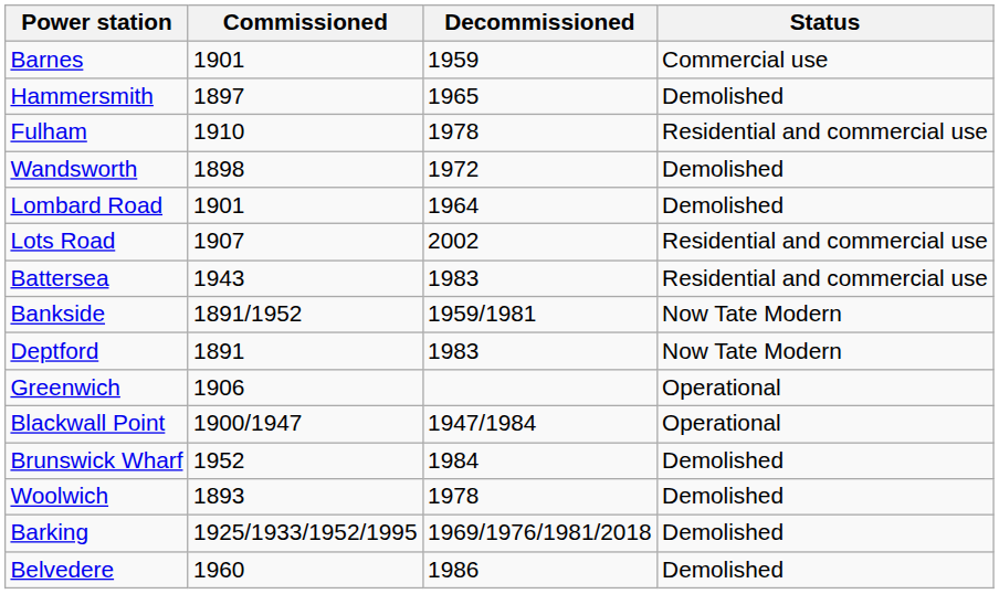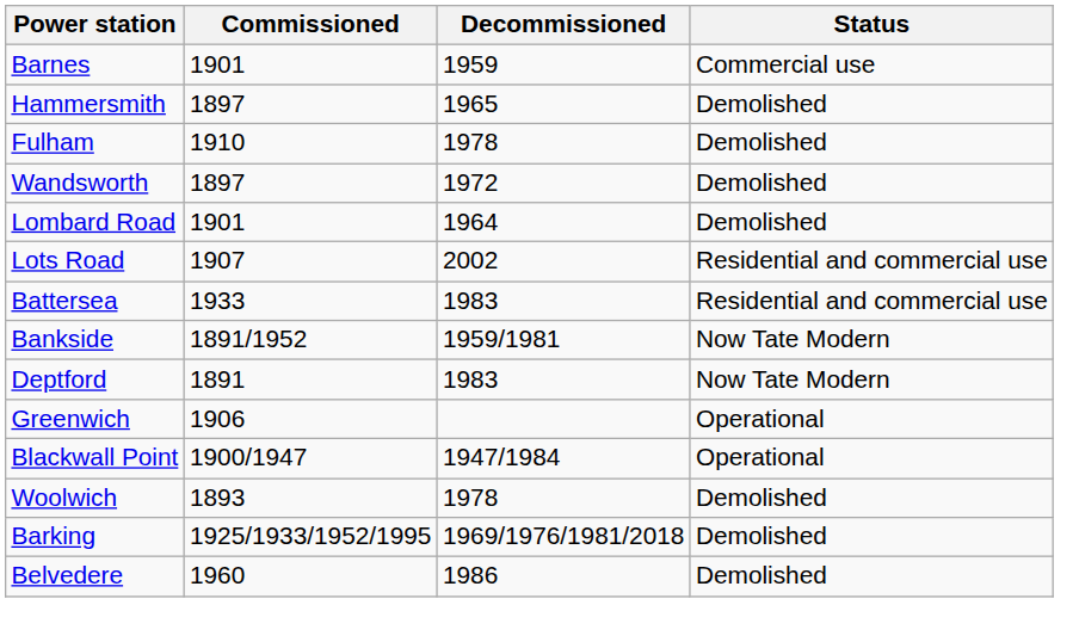 <table class="wikitable">
 <tr>
 <th>Power  station</th>
 <th>Commissioned</th>
 <th>Decommissioned</th>
 <th>Status</th>
 </tr>
 <tr>
 <td><a href='#'>Barnes</a></td>
 <td>1901</td>
 <td>1959</td>
 <td>Commercial use</td>
 </tr>
 <tr>
 <td><a href='#'>Hammersmith</a></td>
 <td>1897</td>
 <td>1965</td>
 <td>Demolished</td>
 </tr>
 <tr>
 <td><a href='#'>Fulham</a></td>
 <td>1910</td>
 <td>1978</td>
-<td>Residential  and commercial use</td>
+<td>Demolished</td>
 </tr>
 <tr>
 <td><a href='#'>Wandsworth</a></td>
-<td>1898</td>
+<td>1897</td>
 <td>1972</td>
 <td>Demolished</td>
 </tr>
 <tr>
 <td><a href='#'>Lombard Road</a></td>
 <td>1901</td>
 <td>1964</td>
 <td>Demolished</td>
 </tr>
 <tr>
 <td><a href='#'>Lots Road</a></td>
 <td>1907</td>
 <td>2002</td>
 <td>Residential  and commercial use</td>
 </tr>
 <tr>
 <td><a href='#'>Battersea</a></td>
-<td>1943</td>
+<td>1933</td>
 <td>1983</td>
 <td>Residential  and commercial use</td>
 </tr>
 <tr>
 <td><a href='#'>Bankside</a></td>
 <td>1891/1952</td>
 <td>1959/1981</td>
 <td>Now Tate Modern</td>
 </tr>
 <tr>
 <td><a href='#'>Deptford</a></td>
 <td>1891</td>
 <td>1983</td>
 <td>Now Tate Modern</td>
 </tr>
 <tr>
 <td><a href='#'>Greenwich</a></td>
 <td>1906</td>
 <td></td>
 <td>Operational</td>
 </tr>
 <tr>
 <td><a href='#'>Blackwall Point</a></td>
 <td>1900/1947</td>
 <td>1947/1984</td>
 <td>Operational</td>
 </tr>
 <tr>
-<td><a href='#'>Brunswick Wharf</a></td>
-<td>1952</td>
-<td>1984</td>
-<td>Demolished</td>
-</tr>
-<tr>
 <td><a href='#'>Woolwich</a></td>
 <td>1893</td>
 <td>1978</td>
 <td>Demolished</td>
 </tr>
 <tr>
 <td><a href='#'>Barking</a></td>
 <td>1925/1933/1952/1995</td>
 <td>1969/1976/1981/2018</td>
 <td>Demolished</td>
 </tr>
 <tr>
 <td><a href='#'>Belvedere</a></td>
 <td>1960</td>
 <td>1986</td>
 <td>Demolished</td>
 </tr>
 </table>
